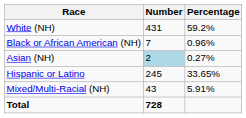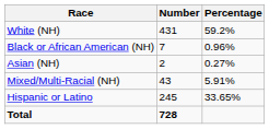 <table class="wikitable">
 <tr>
 <th>Race</th>
 <th>Number</th>
 <th>Percentage</th>
 </tr>
 <tr>
 <td><a href='#'>White</a> (NH)</td>
 <td>431</td>
 <td>59.2%</td>
 </tr>
 <tr>
 <td><a href='#'>Black or African American</a> (NH)</td>
 <td>7</td>
 <td>0.96%</td>
 </tr>
 <tr>
 <td><a href='#'>Asian</a> (NH)</td>
-<td style="background: lightblue;">2</td>
+<td>2</td>
 <td>0.27%</td>
+</tr>
+<tr>
+<td><a href='#'>Mixed/Multi-Racial</a> (NH)</td>
+<td>43</td>
+<td>5.91%</td>
 </tr>
 <tr>
 <td><a href='#'>Hispanic or Latino</a></td>
 <td>245</td>
 <td>33.65%</td>
 </tr>
 <tr>
-<td><a href='#'>Mixed/Multi-Racial</a> (NH)</td>
-<td>43</td>
-<td>5.91%</td>
-</tr>
-<tr>
 <td><strong>Total</strong></td>
 <td><strong>728</strong></td>
 <td></td>
 </tr>
 </table>
